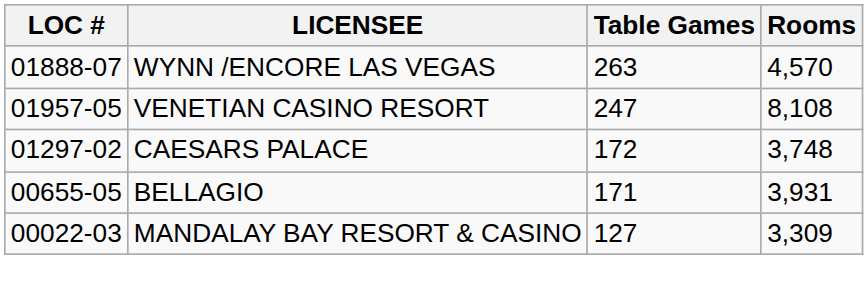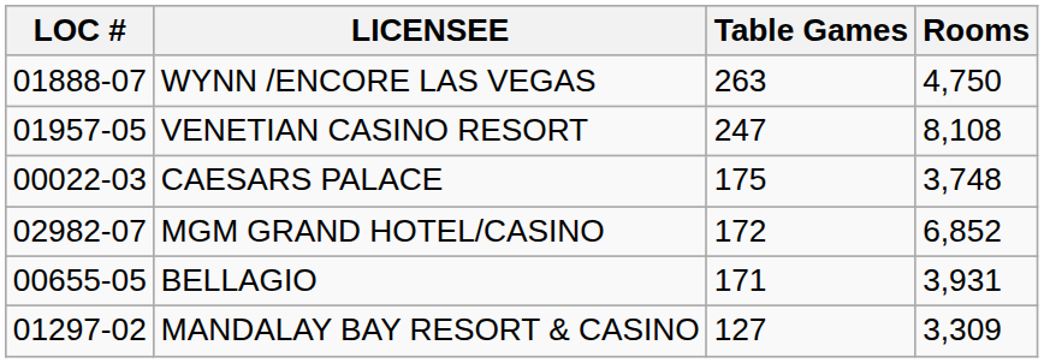 <table class="wikitable">
 <tr>
 <th>LOC #</th>
 <th>LICENSEE</th>
 <th>Table Games</th>
 <th>Rooms</th>
 </tr>
 <tr>
 <td>01888-07</td>
 <td>WYNN /ENCORE LAS VEGAS</td>
 <td>263</td>
-<td>4,570</td>
+<td>4,750</td>
 </tr>
 <tr>
 <td>01957-05</td>
 <td>VENETIAN CASINO RESORT</td>
 <td>247</td>
 <td>8,108</td>
 </tr>
 <tr>
-<td>01297-02</td>
+<td>00022-03</td>
 <td>CAESARS PALACE</td>
+<td>175</td>
+<td>3,748</td>
+</tr>
+<tr>
+<td>02982-07</td>
+<td>MGM GRAND HOTEL/CASINO</td>
 <td>172</td>
-<td>3,748</td>
+<td>6,852</td>
 </tr>
 <tr>
 <td>00655-05</td>
 <td>BELLAGIO</td>
 <td>171</td>
 <td>3,931</td>
 </tr>
 <tr>
-<td>00022-03</td>
+<td>01297-02</td>
 <td>MANDALAY BAY RESORT & CASINO</td>
 <td>127</td>
 <td>3,309</td>
 </tr>
 </table>
